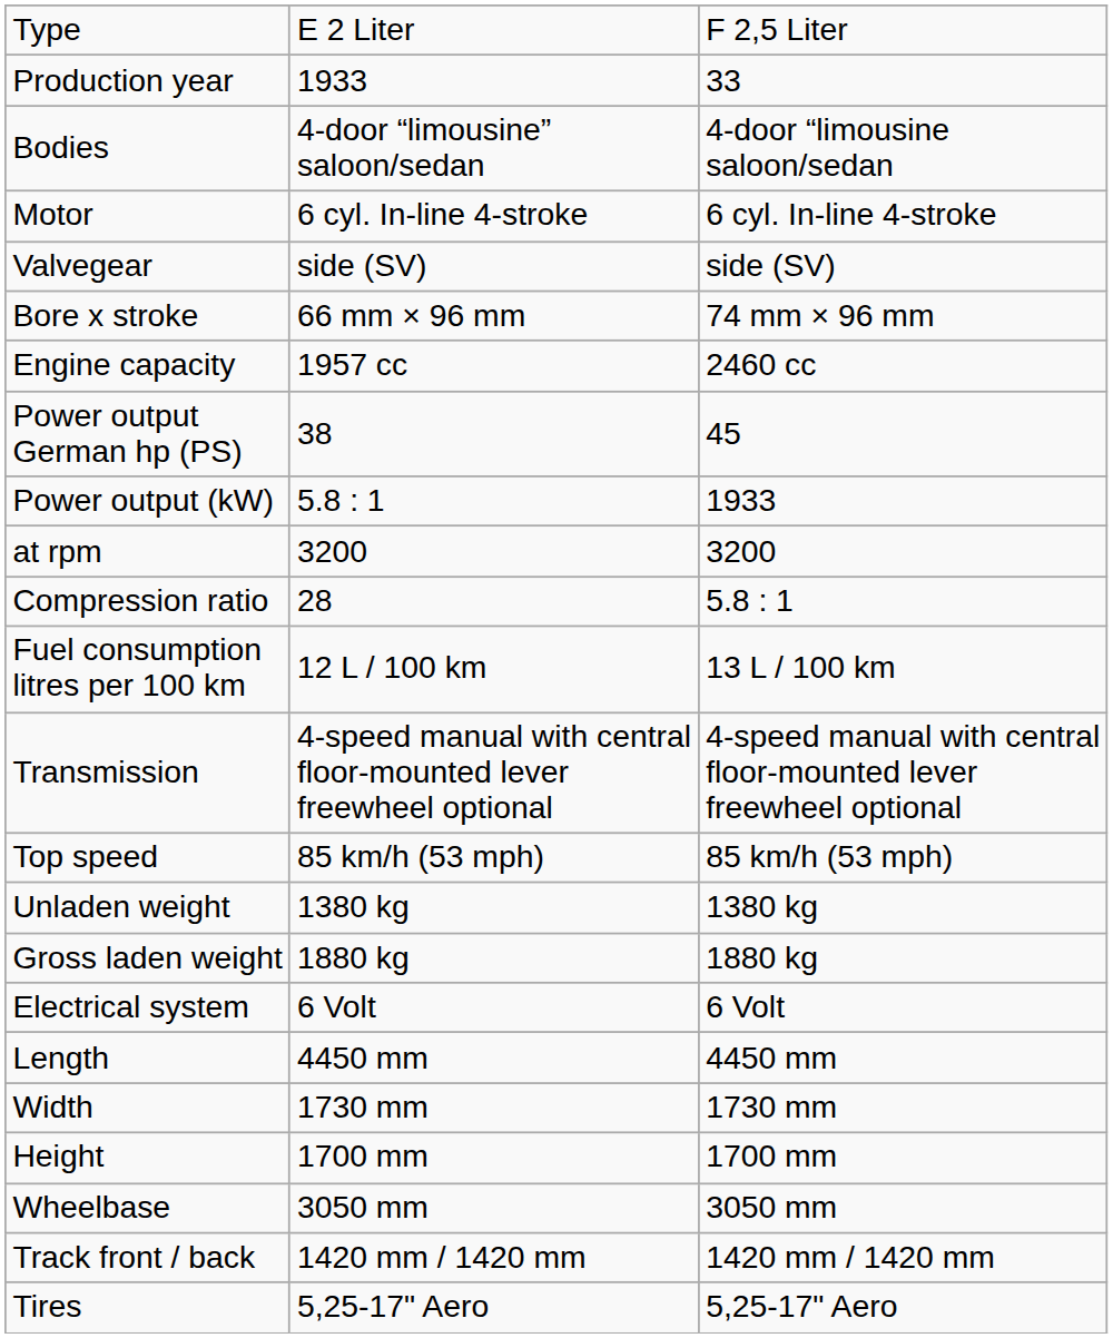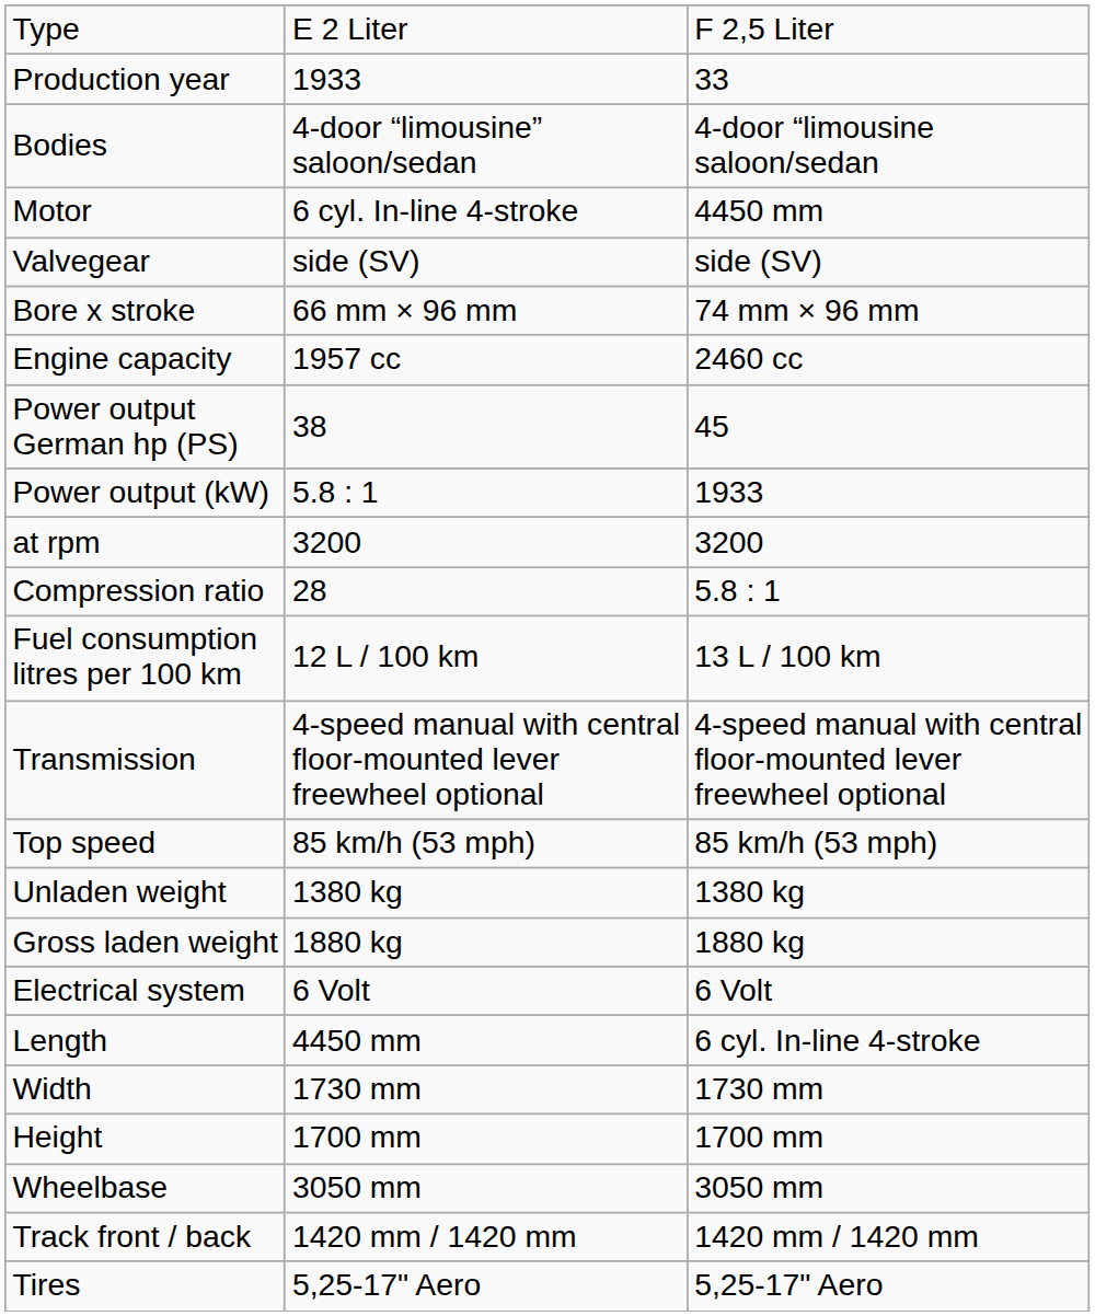 <table class="wikitable">
 <tr>
 <td>Type</td>
 <td>E 2 Liter</td>
 <td>F 2,5 Liter</td>
 </tr>
 <tr>
 <td>Production year</td>
 <td>1933</td>
 <td>33</td>
 </tr>
 <tr>
 <td>Bodies</td>
 <td>4-door “limousine”<br>saloon/sedan</td>
 <td>4-door “limousine<br>saloon/sedan</td>
 </tr>
 <tr>
 <td>Motor</td>
 <td>6 cyl. In-line 4-stroke</td>
-<td>6 cyl. In-line 4-stroke</td>
+<td>4450 mm</td>
 </tr>
 <tr>
 <td>Valvegear</td>
 <td>side (SV)</td>
 <td>side (SV)</td>
 </tr>
 <tr>
 <td>Bore x stroke</td>
 <td>66 mm × 96 mm</td>
 <td>74 mm × 96 mm</td>
 </tr>
 <tr>
 <td>Engine capacity</td>
 <td>1957 cc</td>
 <td>2460 cc</td>
 </tr>
 <tr>
 <td>Power output <br>German hp (PS)</td>
 <td>38</td>
 <td>45</td>
 </tr>
 <tr>
 <td>Power output (kW)</td>
 <td>5.8 : 1</td>
 <td>1933</td>
 </tr>
 <tr>
 <td>at rpm</td>
 <td>3200</td>
 <td>3200</td>
 </tr>
 <tr>
 <td>Compression ratio</td>
 <td>28</td>
 <td>5.8 : 1</td>
 </tr>
 <tr>
 <td>Fuel consumption <br>litres per 100 km</td>
 <td>12 L / 100 km</td>
 <td>13 L / 100 km</td>
 </tr>
 <tr>
 <td>Transmission</td>
 <td>4-speed manual with central <br>floor-mounted lever<br>freewheel optional</td>
 <td>4-speed manual with central <br>floor-mounted lever<br>freewheel optional</td>
 </tr>
 <tr>
 <td>Top speed</td>
 <td>85 km/h (53 mph)</td>
 <td>85 km/h (53 mph)</td>
 </tr>
 <tr>
 <td>Unladen weight</td>
 <td>1380 kg</td>
 <td>1380 kg</td>
 </tr>
 <tr>
 <td>Gross laden weight</td>
 <td>1880 kg</td>
 <td>1880 kg</td>
 </tr>
 <tr>
 <td>Electrical system</td>
 <td>6 Volt</td>
 <td>6 Volt</td>
 </tr>
 <tr>
 <td>Length</td>
 <td>4450 mm</td>
-<td>4450 mm</td>
+<td>6 cyl. In-line 4-stroke</td>
 </tr>
 <tr>
 <td>Width</td>
 <td>1730 mm</td>
 <td>1730 mm</td>
 </tr>
 <tr>
 <td>Height</td>
 <td>1700 mm</td>
 <td>1700 mm</td>
 </tr>
 <tr>
 <td>Wheelbase</td>
 <td>3050 mm</td>
 <td>3050 mm</td>
 </tr>
 <tr>
 <td>Track front / back</td>
 <td>1420 mm / 1420 mm</td>
 <td>1420 mm / 1420 mm</td>
 </tr>
 <tr>
 <td>Tires</td>
 <td>5,25-17" Aero</td>
 <td>5,25-17" Aero</td>
 </tr>
 </table>
